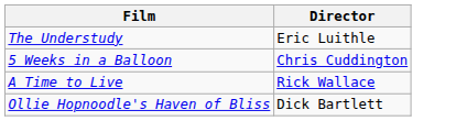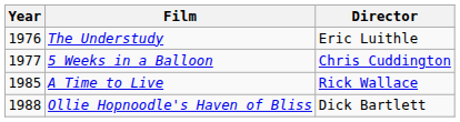 <table class="wikitable">
 <tr>
+<th>Year</th>
 <th>Film</th>
 <th>Director</th>
 </tr>
 <tr>
+<td>1976</td>
 <td><em><a href='#'>The Understudy</a></em></td>
 <td>Eric Luithle</td>
 </tr>
 <tr>
+<td>1977</td>
 <td><em><a href='#'>5 Weeks in a Balloon</a></em></td>
 <td><a href='#'>Chris Cuddington</a></td>
 </tr>
 <tr>
+<td>1985</td>
 <td><em><a href='#'>A Time to Live</a></em></td>
 <td><a href='#'>Rick Wallace</a></td>
 </tr>
 <tr>
+<td>1988</td>
 <td><em><a href='#'>Ollie Hopnoodle's Haven of Bliss</a></em></td>
 <td>Dick Bartlett</td>
 </tr>
 </table>
